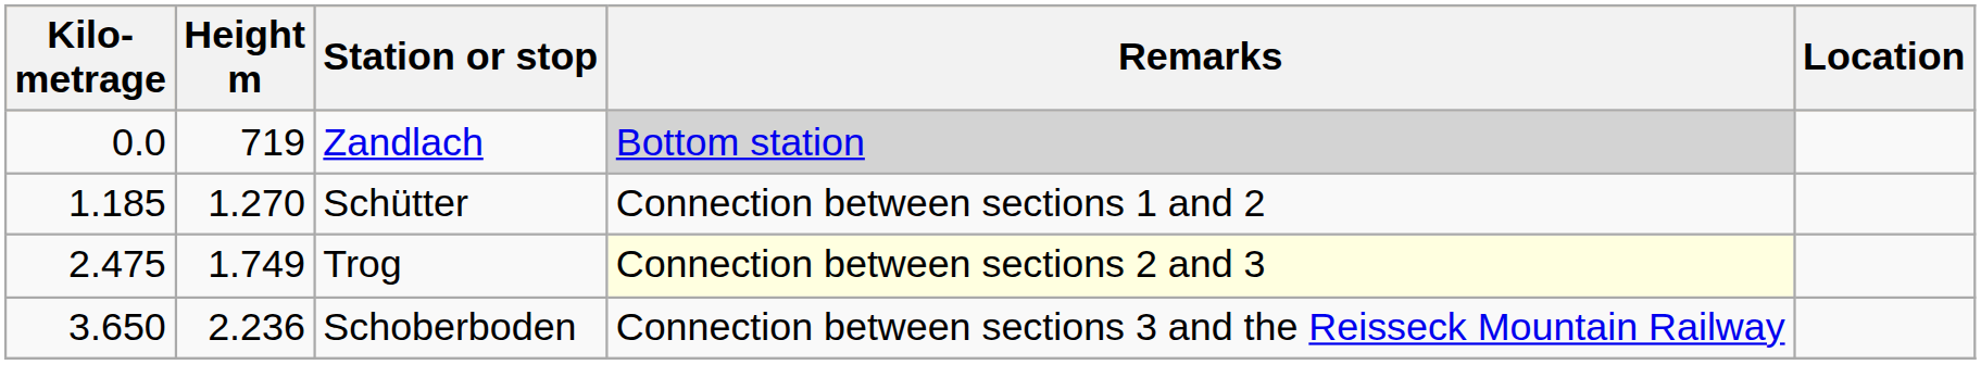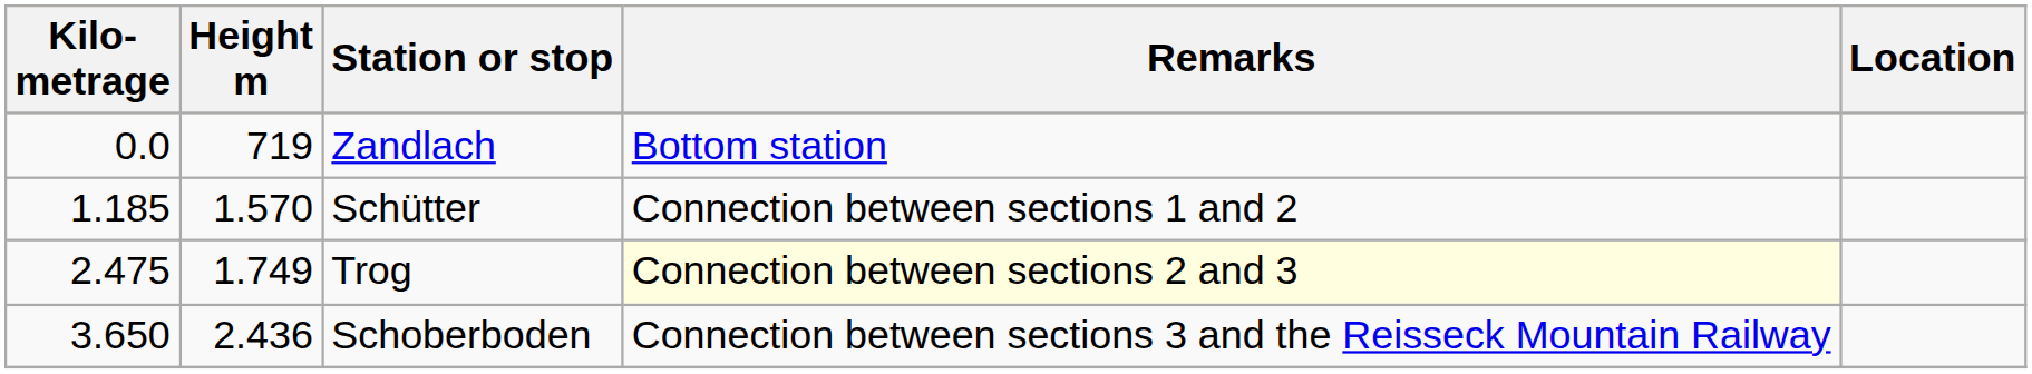 <table class="wikitable">
 <tr ---- bgcolor="#FFDEAD">
 <th>Kilo-<br>metrage</th>
 <th>Height<br>m</th>
 <th>Station or stop</th>
 <th>Remarks</th>
 <th>Location</th>
 </tr>
 <tr>
 <td align=right>0.0</td>
 <td align=right>719</td>
 <td><a href='#'>Zandlach</a></td>
-<td style="background: lightgrey;"><a href='#'>Bottom station</a></td>
+<td><a href='#'>Bottom station</a></td>
 <td></td>
 </tr>
 <tr>
 <td align=right>1.185</td>
-<td align=right>1.270</td>
+<td align=right>1.570</td>
 <td>Schütter</td>
 <td>Connection between sections 1 and 2</td>
 <td></td>
 </tr>
 <tr>
 <td align=right>2.475</td>
 <td align=right>1.749</td>
 <td>Trog</td>
 <td style="background: lightyellow;">Connection between sections 2 and 3</td>
 <td></td>
 </tr>
 <tr>
 <td align=right>3.650</td>
-<td align=right>2.236</td>
+<td align=right>2.436</td>
 <td>Schoberboden</td>
 <td>Connection between sections 3 and the <a href='#'>Reisseck Mountain Railway</a></td>
 <td></td>
 </tr>
 <tr>
 </tr>
 </table>
